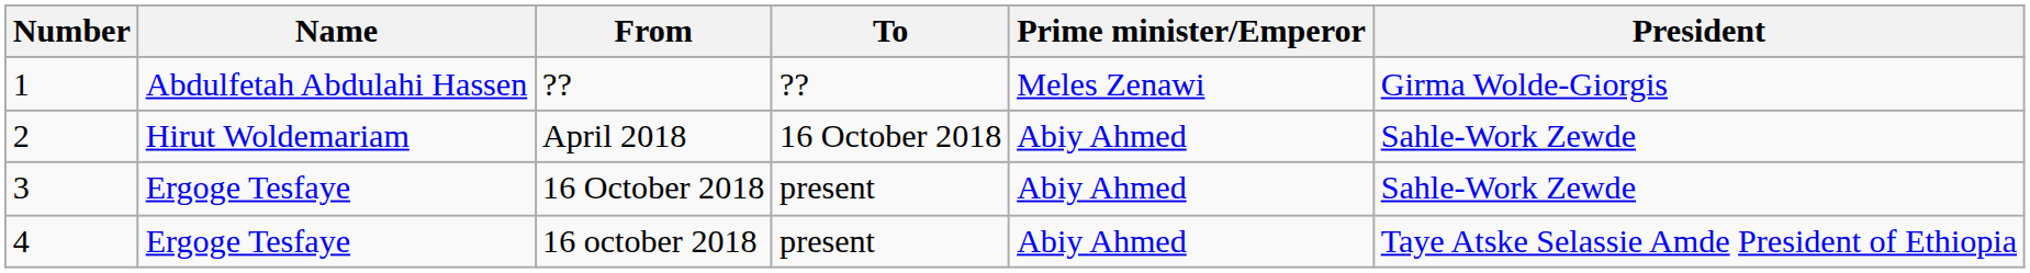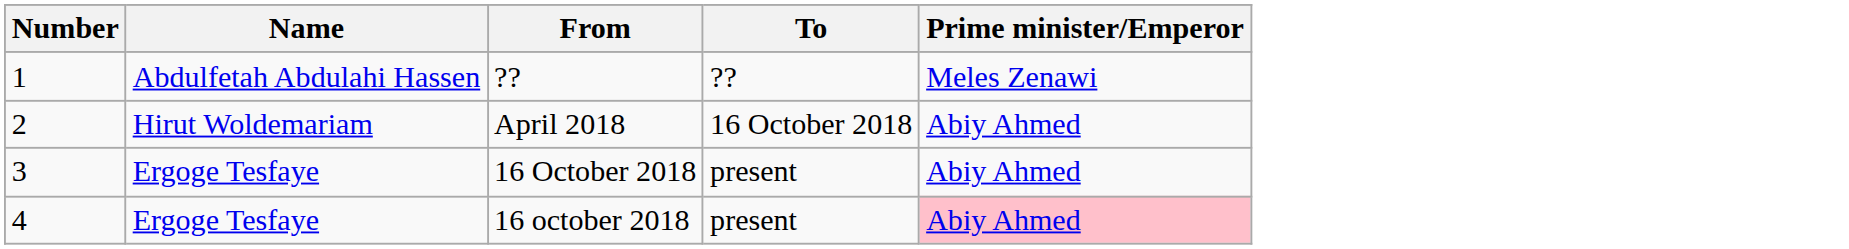 <table class="wikitable">
 <tr>
 <th>Number</th>
 <th>Name</th>
 <th>From</th>
 <th>To</th>
 <th>Prime minister/Emperor</th>
-<th>President</th>
 </tr>
 <tr>
 <td>1</td>
 <td><a href='#'>Abdulfetah Abdulahi Hassen</a></td>
 <td>??</td>
 <td>??</td>
 <td><a href='#'>Meles Zenawi</a></td>
-<td><a href='#'>Girma Wolde-Giorgis</a></td>
 </tr>
 <tr>
 <td>2</td>
 <td><a href='#'>Hirut Woldemariam</a></td>
 <td>April 2018</td>
 <td>16 October 2018</td>
 <td><a href='#'>Abiy Ahmed</a></td>
-<td><a href='#'>Sahle-Work Zewde</a></td>
 </tr>
 <tr>
 <td>3</td>
 <td><a href='#'>Ergoge Tesfaye</a></td>
 <td>16 October 2018</td>
 <td>present</td>
 <td><a href='#'>Abiy Ahmed</a></td>
-<td><a href='#'>Sahle-Work Zewde</a></td>
 </tr>
 <tr>
 <td>4</td>
 <td><a href='#'>Ergoge Tesfaye</a></td>
 <td>16 october 2018</td>
 <td>present</td>
-<td><a href='#'>Abiy Ahmed</a></td>
-<td><a href='#'>Taye Atske Selassie Amde</a> <a href='#'>President of Ethiopia</a></td>
+<td style="background: pink;"><a href='#'>Abiy Ahmed</a></td>
 </tr>
 </table>
